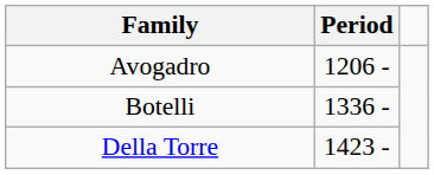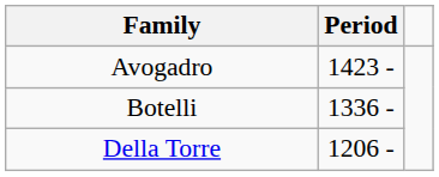 <table style="margin-bottom: 10px;" class="wikitable">
 <tr>
 <th align="center"><strong>Family</strong></th>
 <th align="center" width="20%"><strong>Period</strong></th>
 <td align="center"></td>
 </tr>
 <tr>
 <td align="center">Avogadro</td>
-<td align="center">1206 -</td>
+<td align="center">1423 -</td>
 </tr>
 <tr>
 <td align="center">Botelli</td>
 <td align="center">1336 -</td>
 </tr>
 <tr>
 <td align="center"><a href='#'>Della Torre</a></td>
-<td align="center">1423 -</td>
+<td align="center">1206 -</td>
 </tr>
 </table>
